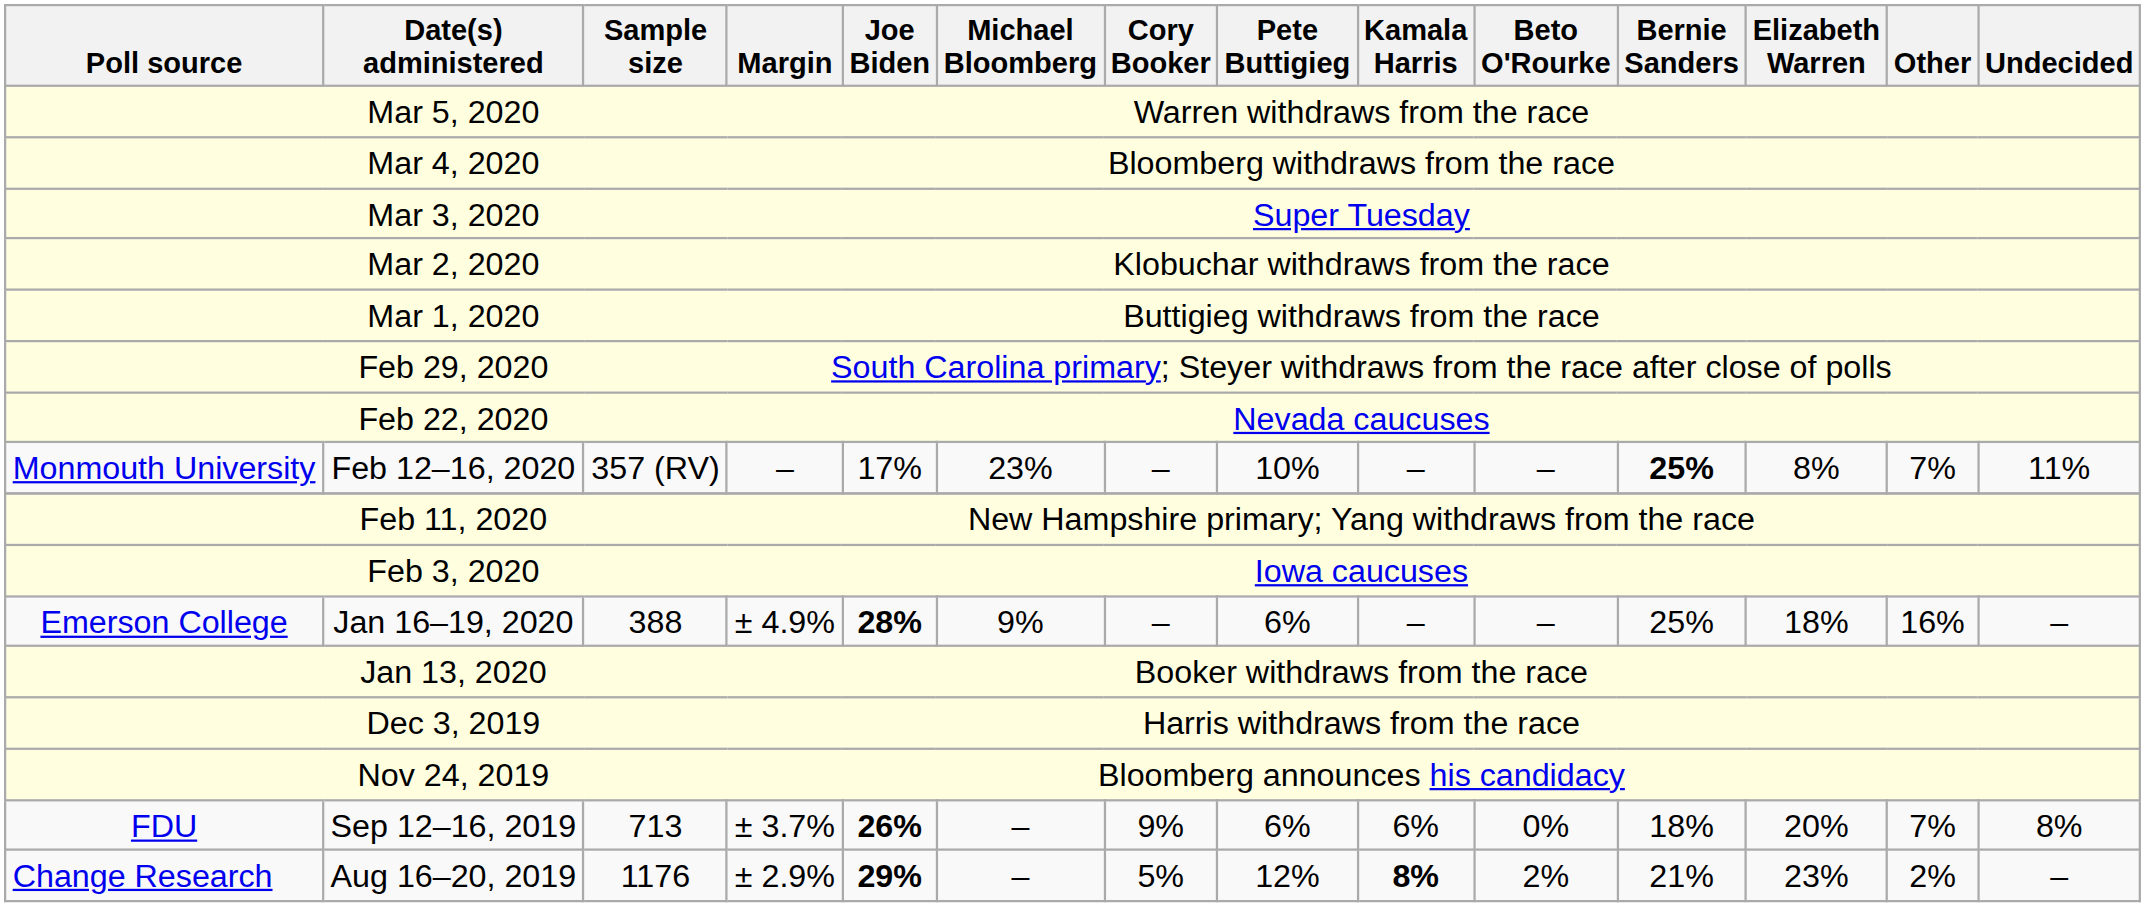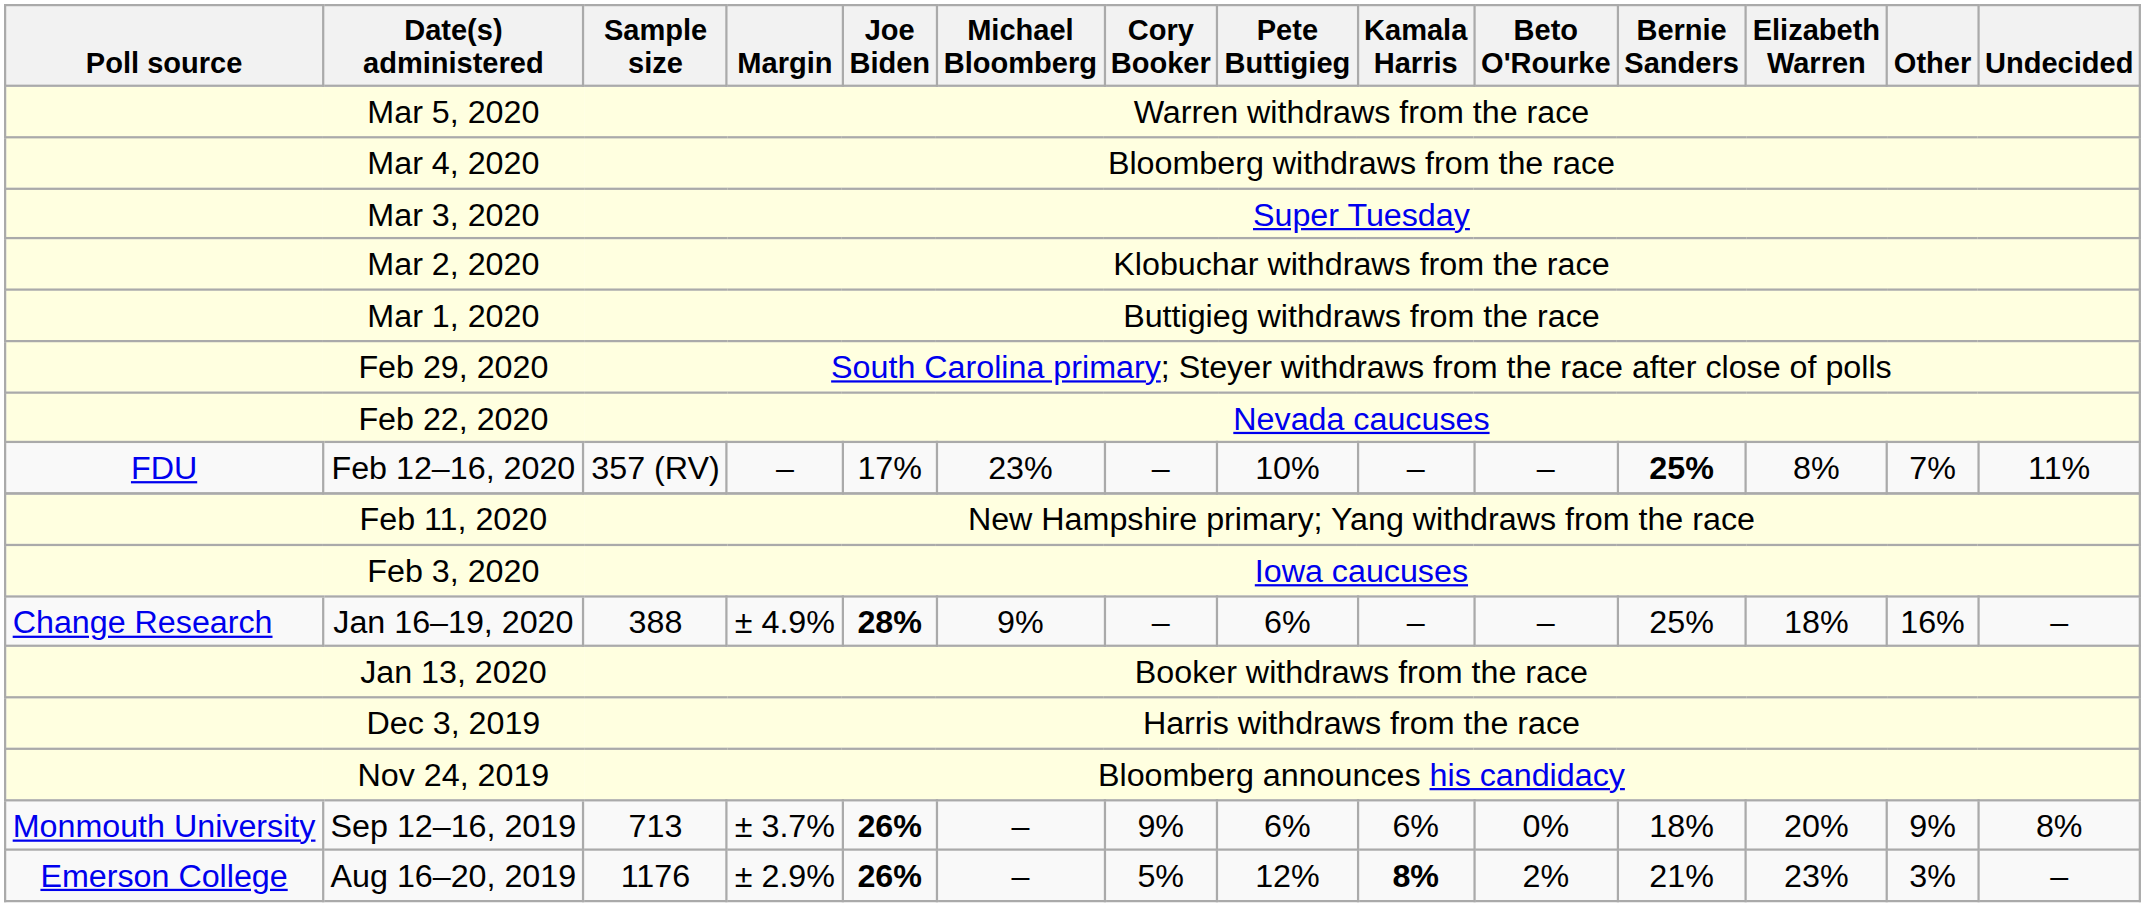 <table class="wikitable" style="font-size:90%;text-align:center;">
 <tr valign=bottom style="font-size:90%;">
 <th>Poll source</th>
 <th>Date(s)<br>administered</th>
 <th>Sample<br>size</th>
 <th>Margin<br></th>
 <th>Joe<br>Biden</th>
 <th>Michael<br>Bloomberg</th>
 <th>Cory<br>Booker</th>
 <th>Pete<br>Buttigieg</th>
 <th>Kamala<br>Harris</th>
 <th>Beto<br>O'Rourke</th>
 <th>Bernie<br>Sanders</th>
 <th>Elizabeth<br>Warren</th>
 <th>Other</th>
 <th>Undecided</th>
 </tr>
 <tr style="background:lightyellow;">
 <td style="border-right-style:hidden;"></td>
 <td style="border-right-style:hidden;">Mar 5, 2020</td>
 <td colspan="13">Warren withdraws from the race</td>
 </tr>
 <tr style="background:lightyellow;">
 <td style="border-right-style:hidden;"></td>
 <td style="border-right-style:hidden;">Mar 4, 2020</td>
 <td colspan="13">Bloomberg withdraws from the race</td>
 </tr>
 <tr style="background:lightyellow;">
 <td style="border-right-style:hidden;"></td>
 <td style="border-right-style:hidden;">Mar 3, 2020</td>
 <td colspan="13"><a href='#'>Super Tuesday</a></td>
 </tr>
 <tr style="background:lightyellow;">
 <td style="border-right-style:hidden;"></td>
 <td style="border-right-style:hidden;">Mar 2, 2020</td>
 <td colspan="13">Klobuchar withdraws from the race</td>
 </tr>
 <tr style="background:lightyellow;">
 <td style="border-right-style:hidden;"></td>
 <td style="border-right-style:hidden;">Mar 1, 2020</td>
 <td colspan="13">Buttigieg withdraws from the race</td>
 </tr>
 <tr style="background:lightyellow;">
 <td style="border-right-style:hidden;"></td>
 <td style="border-right-style:hidden;">Feb 29, 2020</td>
 <td colspan="13"><a href='#'>South Carolina primary</a>; Steyer withdraws from the race after close of polls</td>
 </tr>
 <tr style="background:lightyellow;">
 <td style="border-right-style:hidden;"></td>
 <td style="border-right-style:hidden;">Feb 22, 2020</td>
 <td colspan="13"><a href='#'>Nevada caucuses</a></td>
 </tr>
 <tr>
-<td><a href='#'>Monmouth University</a></td>
+<td><a href='#'>FDU</a></td>
 <td>Feb 12–16, 2020</td>
 <td>357 (RV)</td>
 <td>–</td>
 <td>17%</td>
 <td>23%</td>
 <td>–</td>
 <td>10%</td>
 <td>–</td>
 <td>–</td>
 <td><strong>25%</strong></td>
 <td>8%</td>
 <td>7%</td>
 <td>11%</td>
 </tr>
 <tr>
 </tr>
 <tr style="background:lightyellow;">
 <td style="border-right-style:hidden;"></td>
 <td style="border-right-style:hidden;">Feb 11, 2020</td>
 <td colspan="13">New Hampshire primary; Yang withdraws from the race</td>
 </tr>
 <tr style="background:lightyellow;">
 <td style="border-right-style:hidden;"></td>
 <td style="border-right-style:hidden;">Feb 3, 2020</td>
 <td colspan="13"><a href='#'>Iowa caucuses</a></td>
 </tr>
 <tr>
-<td><a href='#'>Emerson College</a></td>
+<td style="text-align:left;"><a href='#'>Change Research</a></td>
 <td>Jan 16–19, 2020</td>
 <td>388</td>
 <td>± 4.9%</td>
 <td><strong>28%</strong></td>
 <td>9%</td>
 <td>–</td>
 <td>6%</td>
 <td>–</td>
 <td>–</td>
 <td>25%</td>
 <td>18%</td>
 <td>16%</td>
 <td>–</td>
 </tr>
 <tr style="background:lightyellow;">
 <td style="border-right-style:hidden;"></td>
 <td style="border-right-style:hidden;">Jan 13, 2020</td>
 <td colspan="12">Booker withdraws from the race</td>
 </tr>
 <tr style="background:lightyellow;">
 <td style="border-right-style:hidden;"></td>
 <td style="border-right-style:hidden;">Dec 3, 2019</td>
 <td colspan="12">Harris withdraws from the race</td>
 </tr>
 <tr style="background:lightyellow;">
 <td style="border-right-style:hidden;"></td>
 <td style="border-right-style:hidden;">Nov 24, 2019</td>
 <td colspan="12">Bloomberg announces <a href='#'>his candidacy</a></td>
 </tr>
 <tr>
-<td><a href='#'>FDU</a></td>
+<td><a href='#'>Monmouth University</a></td>
 <td>Sep 12–16, 2019</td>
 <td>713</td>
 <td>± 3.7%</td>
 <td><strong>26%</strong></td>
 <td>–</td>
 <td>9%</td>
 <td>6%</td>
 <td>6%</td>
 <td>0%</td>
 <td>18%</td>
 <td>20%</td>
-<td>7%</td>
+<td>9%</td>
 <td>8%</td>
 </tr>
 <tr>
-<td style="text-align:left;"><a href='#'>Change Research</a></td>
+<td><a href='#'>Emerson College</a></td>
 <td>Aug 16–20, 2019</td>
 <td>1176</td>
 <td>± 2.9%</td>
-<td><strong>29%</strong></td>
+<td><strong>26%</strong></td>
 <td>–</td>
 <td>5%</td>
 <td>12%</td>
 <td><strong>8%</strong></td>
 <td>2%</td>
 <td>21%</td>
 <td>23%</td>
-<td>2%</td>
+<td>3%</td>
 <td>–</td>
 </tr>
 </table>
